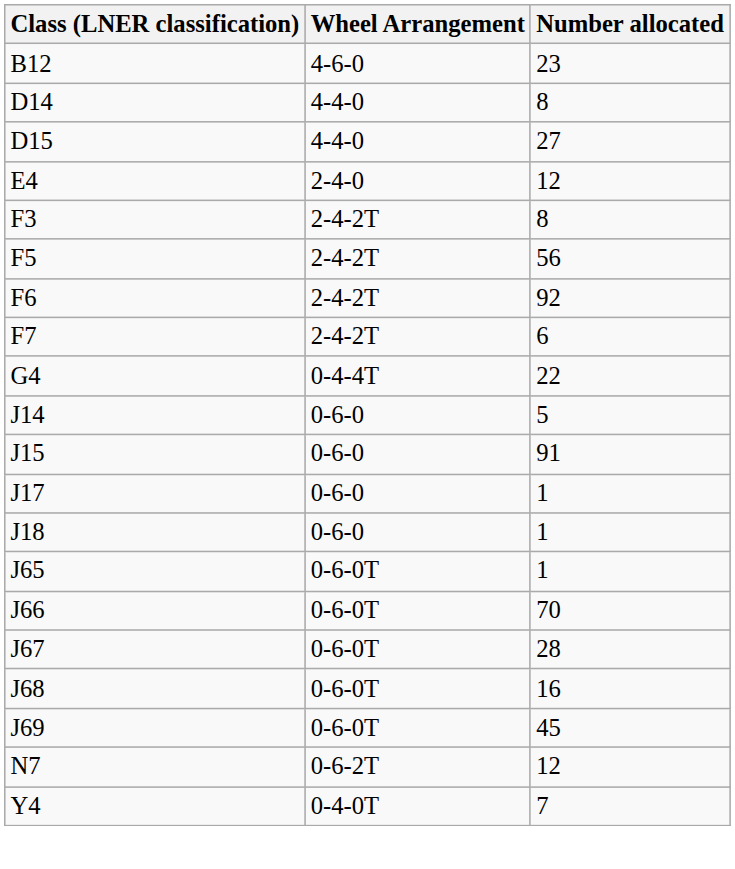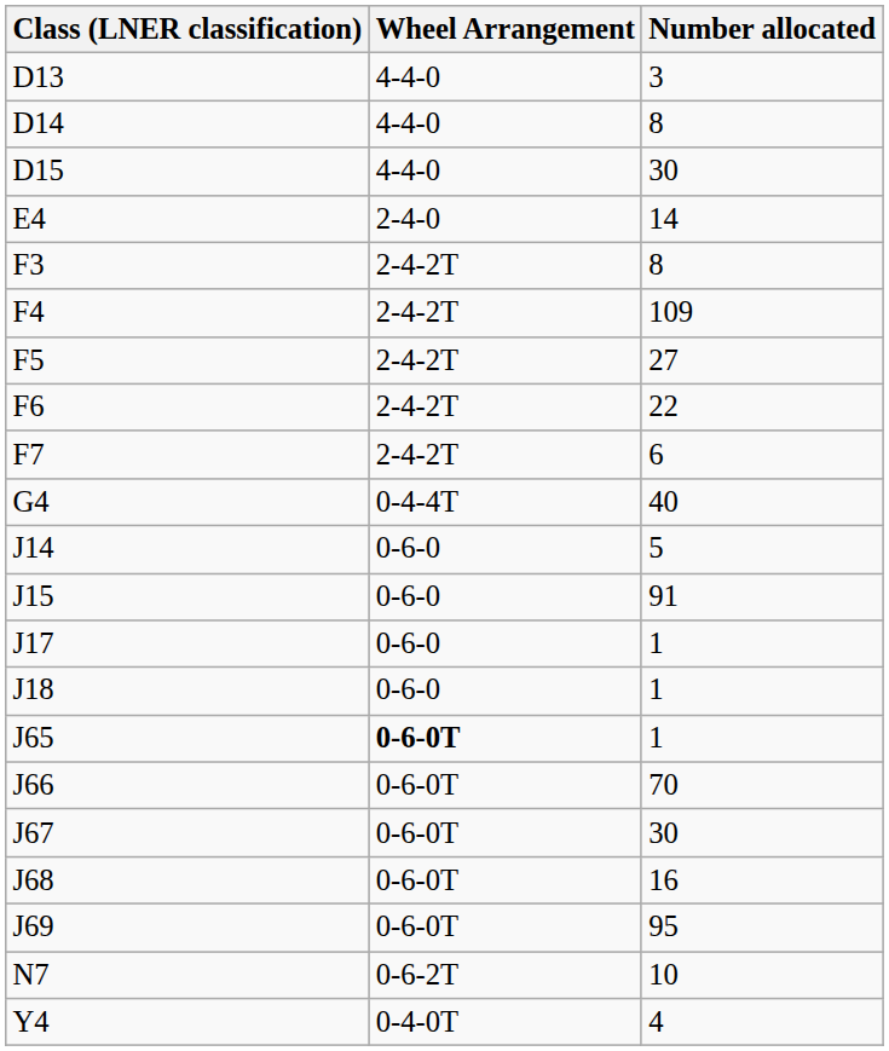 <table class="wikitable sortable">
 <tr>
 <th>Class (LNER classification)</th>
 <th>Wheel Arrangement</th>
 <th>Number allocated</th>
 </tr>
 <tr>
-<td>B12</td>
-<td>4-6-0</td>
-<td>23</td>
+<td>D13</td>
+<td>4-4-0</td>
+<td>3</td>
 </tr>
 <tr>
 <td>D14</td>
 <td>4-4-0</td>
 <td>8</td>
 </tr>
 <tr>
 <td>D15</td>
 <td>4-4-0</td>
-<td>27</td>
+<td>30</td>
 </tr>
 <tr>
 <td>E4</td>
 <td>2-4-0</td>
-<td>12</td>
+<td>14</td>
 </tr>
 <tr>
 <td>F3</td>
 <td>2-4-2T</td>
 <td>8</td>
 </tr>
 <tr>
+<td>F4</td>
+<td>2-4-2T</td>
+<td>109</td>
+</tr>
+<tr>
 <td>F5</td>
 <td>2-4-2T</td>
-<td>56</td>
+<td>27</td>
 </tr>
 <tr>
 <td>F6</td>
 <td>2-4-2T</td>
-<td>92</td>
+<td>22</td>
 </tr>
 <tr>
 <td>F7</td>
 <td>2-4-2T</td>
 <td>6</td>
 </tr>
 <tr>
 <td>G4</td>
 <td>0-4-4T</td>
-<td>22</td>
+<td>40</td>
 </tr>
 <tr>
 <td>J14</td>
 <td>0-6-0</td>
 <td>5</td>
 </tr>
 <tr>
 <td>J15</td>
 <td>0-6-0</td>
 <td>91</td>
 </tr>
 <tr>
 <td>J17</td>
 <td>0-6-0</td>
 <td>1</td>
 </tr>
 <tr>
 <td>J18</td>
 <td>0-6-0</td>
 <td>1</td>
 </tr>
 <tr>
 <td>J65</td>
-<td>0-6-0T</td>
+<td><strong>0-6-0T</strong></td>
 <td>1</td>
 </tr>
 <tr>
 <td>J66</td>
 <td>0-6-0T</td>
 <td>70</td>
 </tr>
 <tr>
 <td>J67</td>
 <td>0-6-0T</td>
-<td>28</td>
+<td>30</td>
 </tr>
 <tr>
 <td>J68</td>
 <td>0-6-0T</td>
 <td>16</td>
 </tr>
 <tr>
 <td>J69</td>
 <td>0-6-0T</td>
-<td>45</td>
+<td>95</td>
 </tr>
 <tr>
 <td>N7</td>
 <td>0-6-2T</td>
-<td>12</td>
+<td>10</td>
 </tr>
 <tr>
 <td>Y4</td>
 <td>0-4-0T</td>
-<td>7</td>
+<td>4</td>
 </tr>
 </table>
